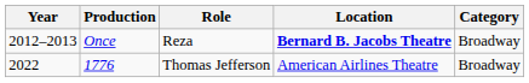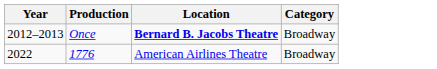 <table class="wikitable">
 <tr>
 <th>Year</th>
 <th>Production</th>
-<th>Role</th>
 <th>Location</th>
 <th>Category</th>
 </tr>
 <tr>
 <td>2012–2013</td>
 <td><em><a href='#'>Once</a></em></td>
-<td>Reza</td>
 <td><strong><a href='#'>Bernard B. Jacobs Theatre</a></strong></td>
 <td>Broadway</td>
 </tr>
 <tr>
 <td>2022</td>
 <td><em><a href='#'>1776</a></em></td>
-<td>Thomas Jefferson</td>
 <td><a href='#'>American Airlines Theatre</a></td>
 <td>Broadway</td>
 </tr>
 </table>
